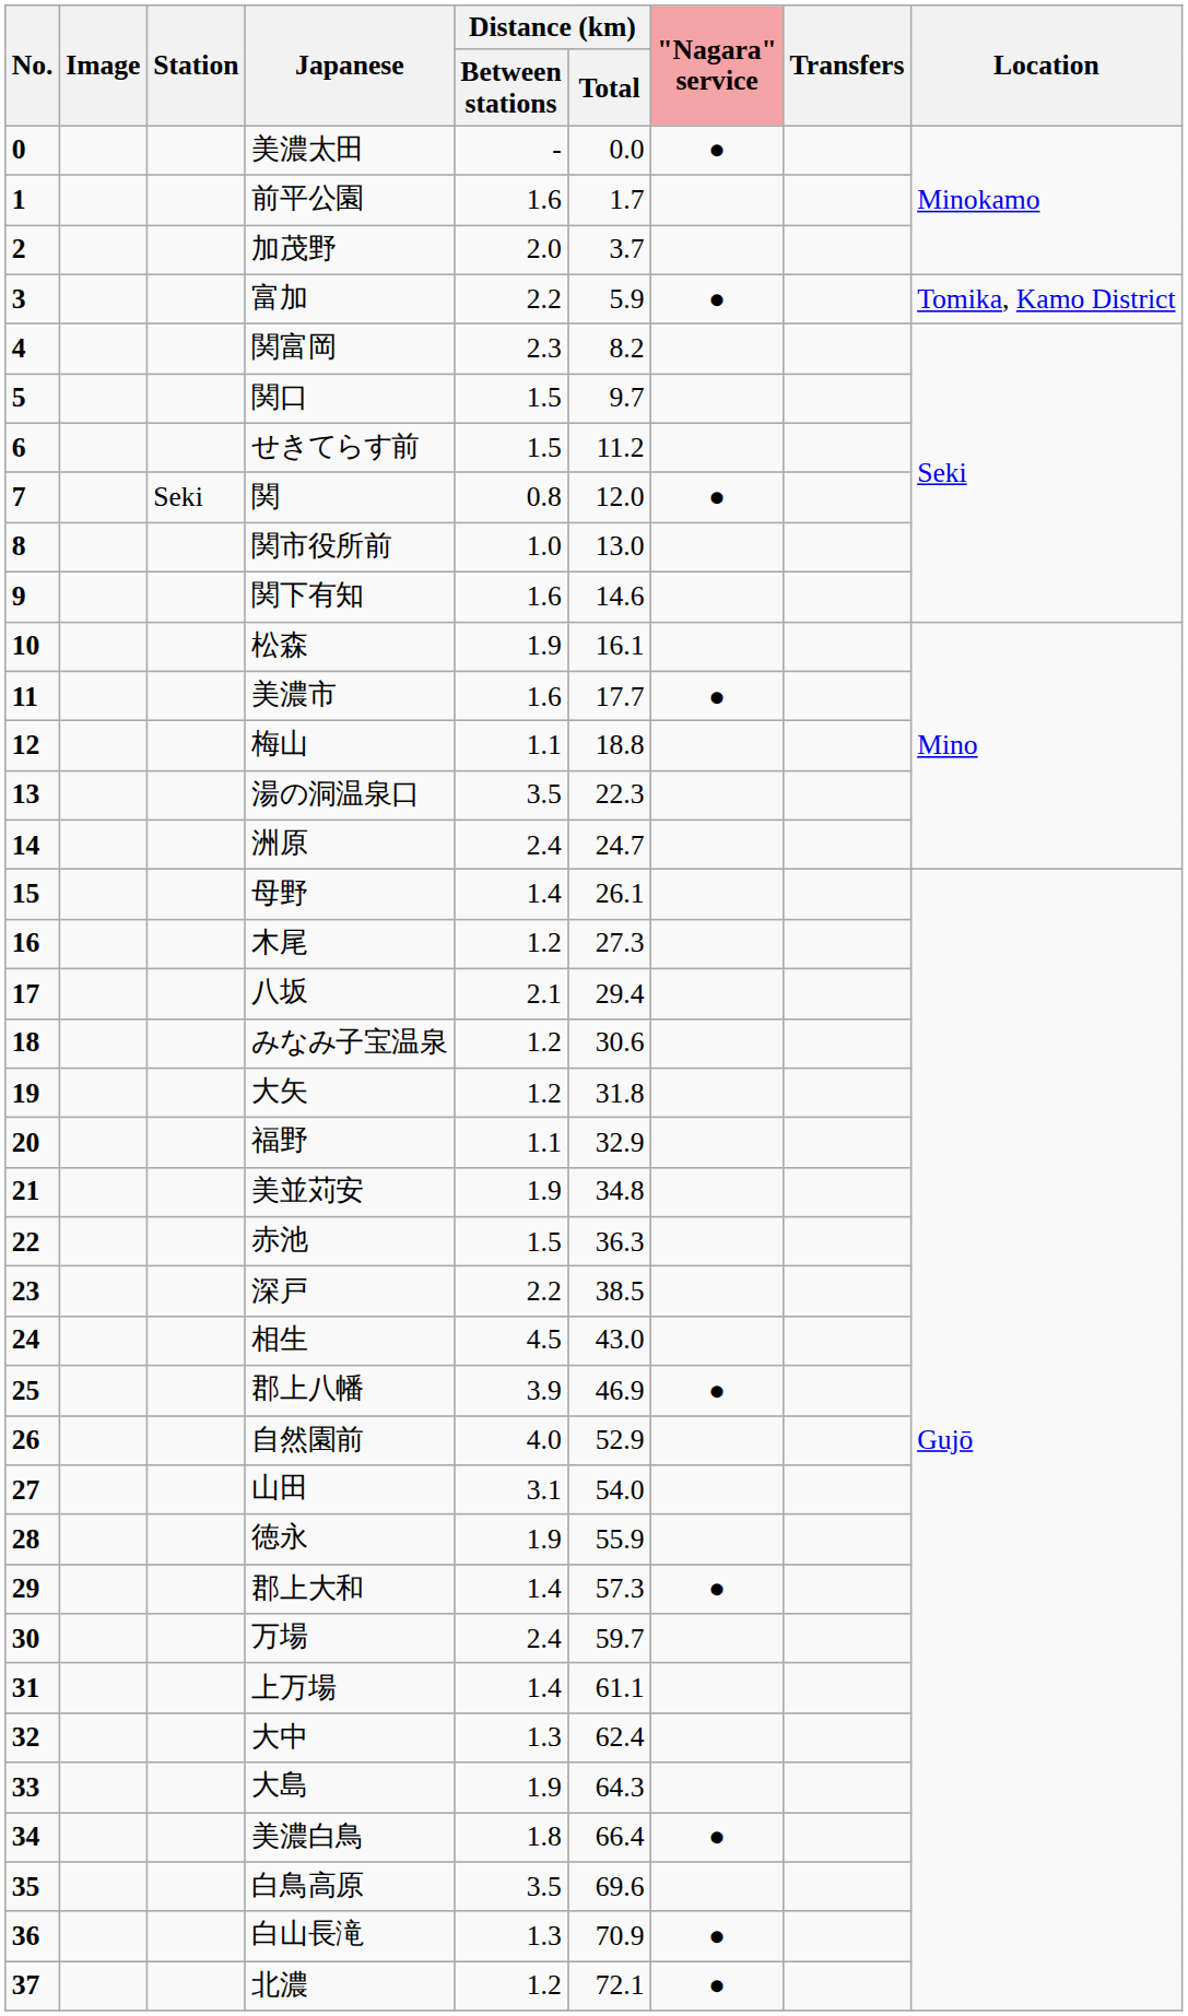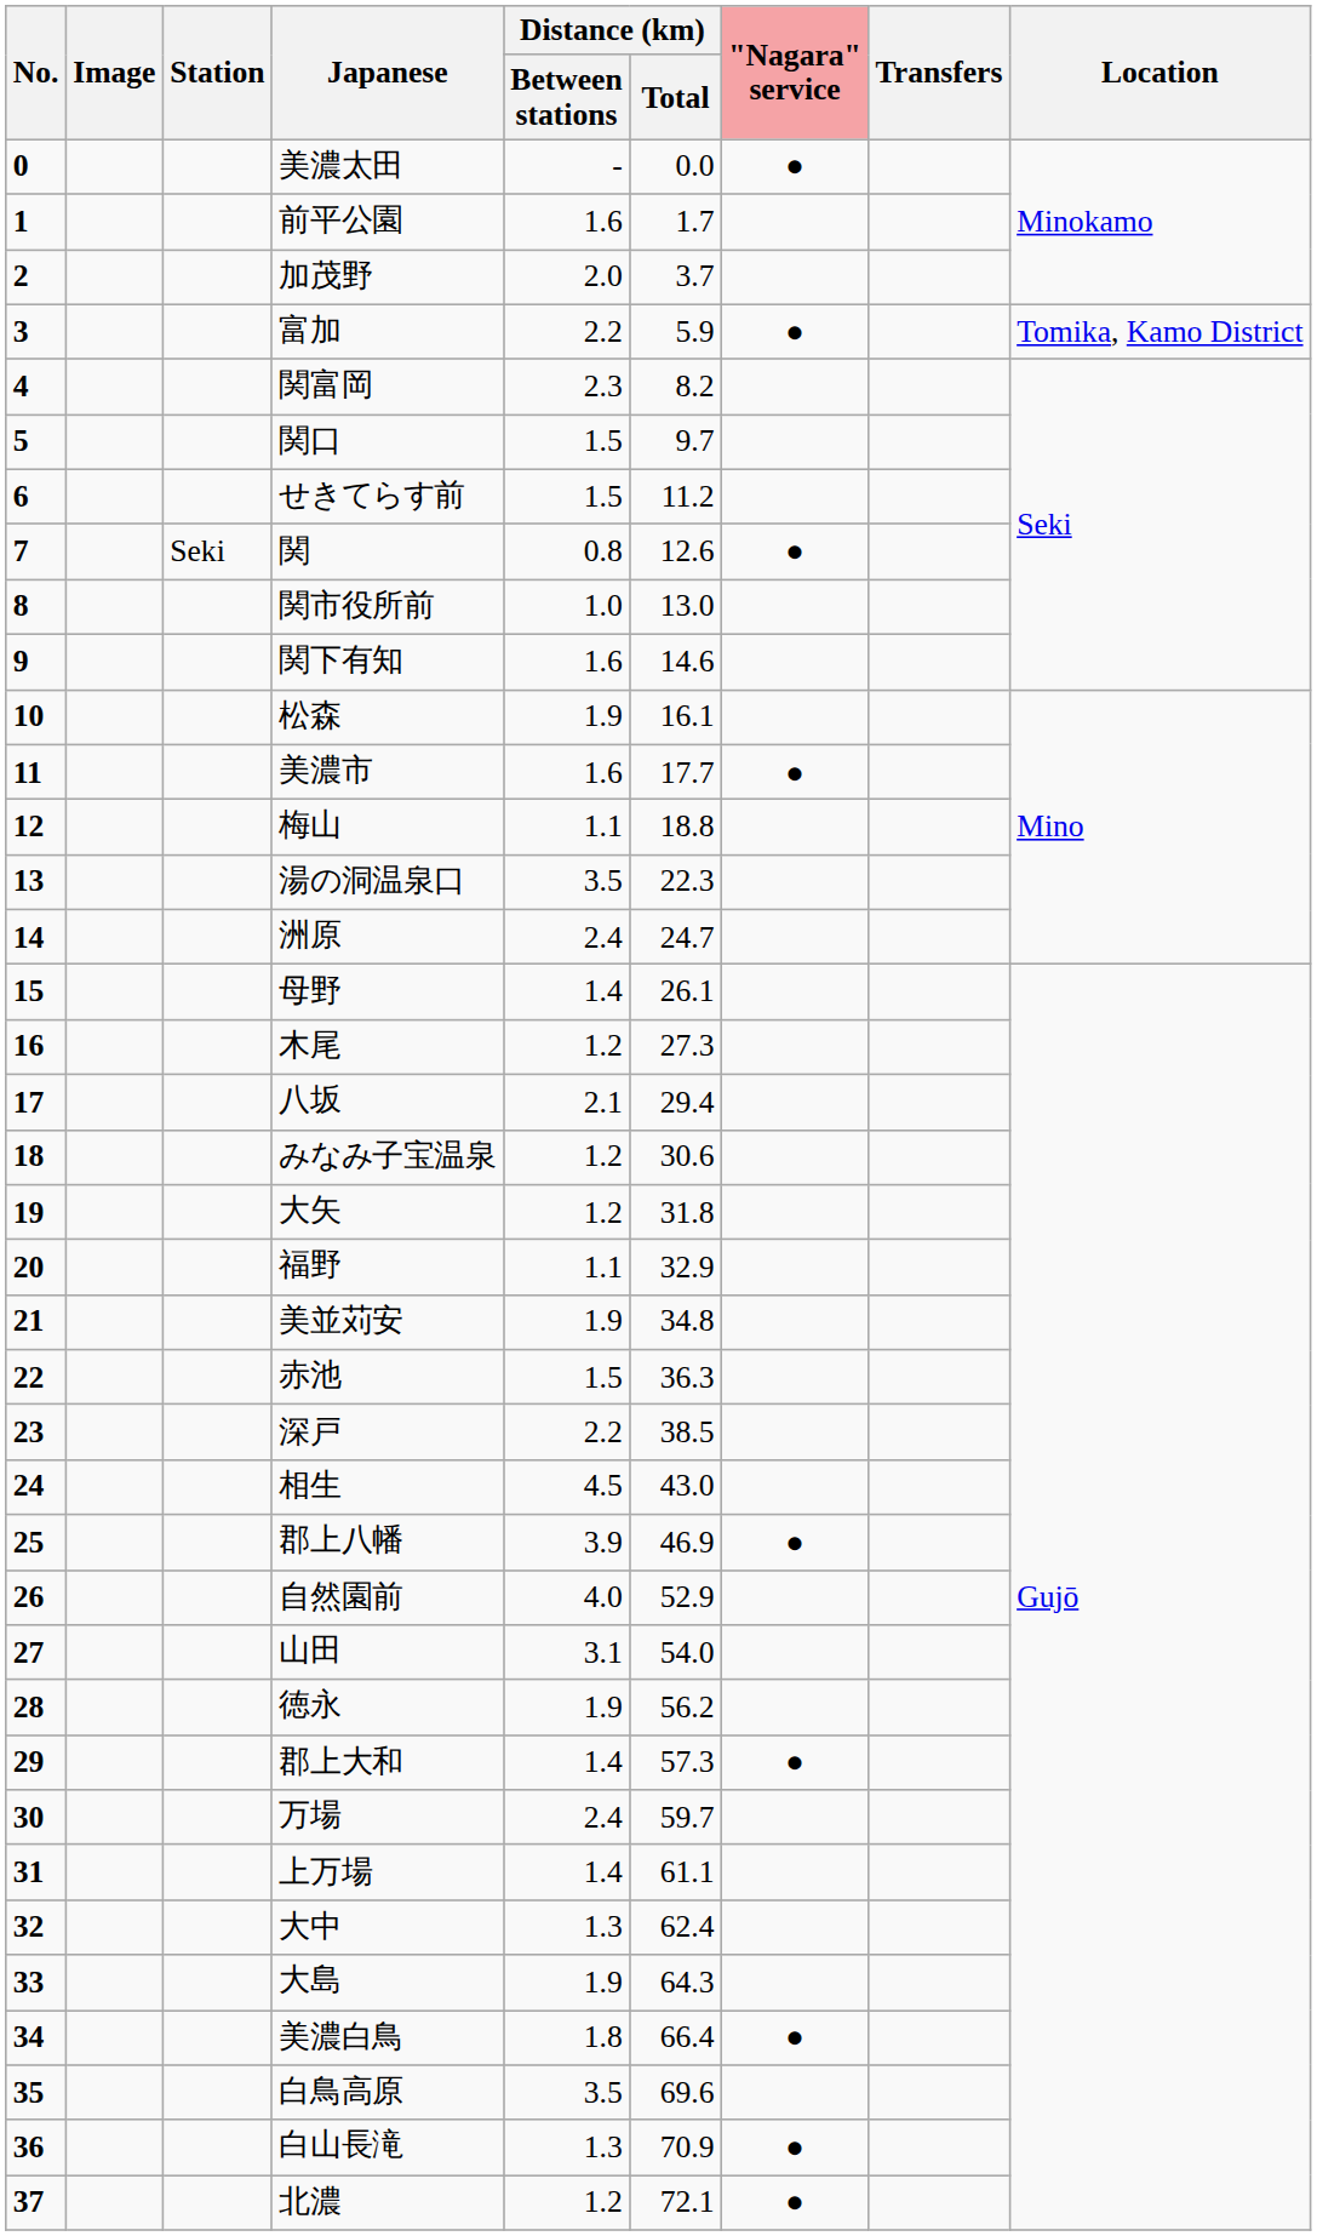 <table class="wikitable">
 <tr>
 <th rowspan="2">No.</th>
 <th rowspan="2">Image</th>
 <th rowspan="2">Station</th>
 <th rowspan="2">Japanese</th>
 <th colspan="2">Distance (km)</th>
 <th rowspan="2" style="width: 1em; background:#f5a3a6;">"Nagara" <br> service</th>
 <th rowspan="2">Transfers</th>
 <th rowspan="2" colspan="2">Location</th>
 </tr>
 <tr>
 <th style="width:2.5em;">Between<br>stations</th>
 <th style="width:2.5em;">Total</th>
 </tr>
 <tr>
 <td><strong>0</strong></td>
 <td></td>
 <td></td>
 <td>美濃太田</td>
 <td style="text-align:right;">-</td>
 <td style="text-align:right;">0.0</td>
 <td style="text-align:center;">●</td>
 <td></td>
 <td rowspan="3"><a href='#'>Minokamo</a></td>
 </tr>
 <tr>
 <td><strong>1</strong></td>
 <td></td>
 <td></td>
 <td>前平公園</td>
 <td style="text-align:right;">1.6</td>
 <td style="text-align:right;">1.7</td>
 <td></td>
 <td> </td>
 </tr>
 <tr>
 <td><strong>2</strong></td>
 <td></td>
 <td></td>
 <td>加茂野</td>
 <td style="text-align:right;">2.0</td>
 <td style="text-align:right;">3.7</td>
 <td></td>
 <td> </td>
 </tr>
 <tr>
 <td><strong>3</strong></td>
 <td></td>
 <td></td>
 <td>富加</td>
 <td style="text-align:right;">2.2</td>
 <td style="text-align:right;">5.9</td>
 <td style="text-align:center;">●</td>
 <td> </td>
 <td><a href='#'>Tomika</a>, <a href='#'>Kamo District</a></td>
 </tr>
 <tr>
 <td><strong>4</strong></td>
 <td></td>
 <td></td>
 <td>関富岡</td>
 <td style="text-align:right;">2.3</td>
 <td style="text-align:right;">8.2</td>
 <td></td>
 <td> </td>
 <td rowspan="6"><a href='#'>Seki</a></td>
 </tr>
 <tr>
 <td><strong>5</strong></td>
 <td></td>
 <td></td>
 <td>関口</td>
 <td style="text-align:right;">1.5</td>
 <td style="text-align:right;">9.7</td>
 <td></td>
 <td> </td>
 </tr>
 <tr>
 <td><strong>6</strong></td>
 <td></td>
 <td></td>
 <td>せきてらす前</td>
 <td style="text-align:right;">1.5</td>
 <td style="text-align:right;">11.2</td>
 <td></td>
 <td> </td>
 </tr>
 <tr>
 <td><strong>7</strong></td>
 <td></td>
 <td>Seki</td>
 <td>関</td>
 <td style="text-align:right;">0.8</td>
-<td style="text-align:right;">12.0</td>
+<td style="text-align:right;">12.6</td>
 <td style="text-align:center;">●</td>
 <td> </td>
 </tr>
 <tr>
 <td><strong>8</strong></td>
 <td></td>
 <td></td>
 <td>関市役所前</td>
 <td style="text-align:right;">1.0</td>
 <td style="text-align:right;">13.0</td>
 <td></td>
 <td> </td>
 </tr>
 <tr>
 <td><strong>9</strong></td>
 <td></td>
 <td></td>
 <td>関下有知</td>
 <td style="text-align:right;">1.6</td>
 <td style="text-align:right;">14.6</td>
 <td></td>
 <td> </td>
 </tr>
 <tr>
 <td><strong>10</strong></td>
 <td></td>
 <td></td>
 <td>松森</td>
 <td style="text-align:right;">1.9</td>
 <td style="text-align:right;">16.1</td>
 <td></td>
 <td> </td>
 <td rowspan="5"><a href='#'>Mino</a></td>
 </tr>
 <tr>
 <td><strong>11</strong></td>
 <td></td>
 <td></td>
 <td>美濃市</td>
 <td style="text-align:right;">1.6</td>
 <td style="text-align:right;">17.7</td>
 <td style="text-align:center;">●</td>
 <td> </td>
 </tr>
 <tr>
 <td><strong>12</strong></td>
 <td></td>
 <td></td>
 <td>梅山</td>
 <td style="text-align:right;">1.1</td>
 <td style="text-align:right;">18.8</td>
 <td></td>
 <td> </td>
 </tr>
 <tr>
 <td><strong>13</strong></td>
 <td></td>
 <td></td>
 <td>湯の洞温泉口</td>
 <td style="text-align:right;">3.5</td>
 <td style="text-align:right;">22.3</td>
 <td></td>
 <td> </td>
 </tr>
 <tr>
 <td><strong>14</strong></td>
 <td></td>
 <td></td>
 <td>洲原</td>
 <td style="text-align:right;">2.4</td>
 <td style="text-align:right;">24.7</td>
 <td></td>
 <td> </td>
 </tr>
 <tr>
 <td><strong>15</strong></td>
 <td></td>
 <td></td>
 <td>母野</td>
 <td style="text-align:right;">1.4</td>
 <td style="text-align:right;">26.1</td>
 <td></td>
 <td> </td>
 <td rowspan="23"><a href='#'>Gujō</a></td>
 </tr>
 <tr>
 <td><strong>16</strong></td>
 <td></td>
 <td></td>
 <td>木尾</td>
 <td style="text-align:right;">1.2</td>
 <td style="text-align:right;">27.3</td>
 <td></td>
 <td> </td>
 </tr>
 <tr>
 <td><strong>17</strong></td>
 <td></td>
 <td></td>
 <td>八坂</td>
 <td style="text-align:right;">2.1</td>
 <td style="text-align:right;">29.4</td>
 <td></td>
 <td> </td>
 </tr>
 <tr>
 <td><strong>18</strong></td>
 <td></td>
 <td></td>
 <td>みなみ子宝温泉</td>
 <td style="text-align:right;">1.2</td>
 <td style="text-align:right;">30.6</td>
 <td></td>
 <td> </td>
 </tr>
 <tr>
 <td><strong>19</strong></td>
 <td></td>
 <td></td>
 <td>大矢</td>
 <td style="text-align:right;">1.2</td>
 <td style="text-align:right;">31.8</td>
 <td></td>
 <td> </td>
 </tr>
 <tr>
 <td><strong>20</strong></td>
 <td></td>
 <td></td>
 <td>福野</td>
 <td style="text-align:right;">1.1</td>
 <td style="text-align:right;">32.9</td>
 <td></td>
 <td> </td>
 </tr>
 <tr>
 <td><strong>21</strong></td>
 <td></td>
 <td></td>
 <td>美並苅安</td>
 <td style="text-align:right;">1.9</td>
 <td style="text-align:right;">34.8</td>
 <td></td>
 <td> </td>
 </tr>
 <tr>
 <td><strong>22</strong></td>
 <td></td>
 <td></td>
 <td>赤池</td>
 <td style="text-align:right;">1.5</td>
 <td style="text-align:right;">36.3</td>
 <td></td>
 <td> </td>
 </tr>
 <tr>
 <td><strong>23</strong></td>
 <td></td>
 <td></td>
 <td>深戸</td>
 <td style="text-align:right;">2.2</td>
 <td style="text-align:right;">38.5</td>
 <td></td>
 <td> </td>
 </tr>
 <tr>
 <td><strong>24</strong></td>
 <td></td>
 <td></td>
 <td>相生</td>
 <td style="text-align:right;">4.5</td>
 <td style="text-align:right;">43.0</td>
 <td></td>
 <td> </td>
 </tr>
 <tr>
 <td><strong>25</strong></td>
 <td></td>
 <td></td>
 <td>郡上八幡</td>
 <td style="text-align:right;">3.9</td>
 <td style="text-align:right;">46.9</td>
 <td style="text-align:center;">●</td>
 <td> </td>
 </tr>
 <tr>
 <td><strong>26</strong></td>
 <td></td>
 <td></td>
 <td>自然園前</td>
 <td style="text-align:right;">4.0</td>
 <td style="text-align:right;">52.9</td>
 <td></td>
 <td> </td>
 </tr>
 <tr>
 <td><strong>27</strong></td>
 <td></td>
 <td></td>
 <td>山田</td>
 <td style="text-align:right;">3.1</td>
 <td style="text-align:right;">54.0</td>
 <td></td>
 <td> </td>
 </tr>
 <tr>
 <td><strong>28</strong></td>
 <td></td>
 <td></td>
 <td>徳永</td>
 <td style="text-align:right;">1.9</td>
-<td style="text-align:right;">55.9</td>
+<td style="text-align:right;">56.2</td>
 <td></td>
 <td> </td>
 </tr>
 <tr>
 <td><strong>29</strong></td>
 <td></td>
 <td></td>
 <td>郡上大和</td>
 <td style="text-align:right;">1.4</td>
 <td style="text-align:right;">57.3</td>
 <td style="text-align:center;">●</td>
 <td> </td>
 </tr>
 <tr>
 <td><strong>30</strong></td>
 <td></td>
 <td></td>
 <td>万場</td>
 <td style="text-align:right;">2.4</td>
 <td style="text-align:right;">59.7</td>
 <td></td>
 <td> </td>
 </tr>
 <tr>
 <td><strong>31</strong></td>
 <td></td>
 <td></td>
 <td>上万場</td>
 <td style="text-align:right;">1.4</td>
 <td style="text-align:right;">61.1</td>
 <td></td>
 <td> </td>
 </tr>
 <tr>
 <td><strong>32</strong></td>
 <td></td>
 <td></td>
 <td>大中</td>
 <td style="text-align:right;">1.3</td>
 <td style="text-align:right;">62.4</td>
 <td></td>
 <td> </td>
 </tr>
 <tr>
 <td><strong>33</strong></td>
 <td></td>
 <td></td>
 <td>大島</td>
 <td style="text-align:right;">1.9</td>
 <td style="text-align:right;">64.3</td>
 <td></td>
 <td> </td>
 </tr>
 <tr>
 <td><strong>34</strong></td>
 <td></td>
 <td></td>
 <td>美濃白鳥</td>
 <td style="text-align:right;">1.8</td>
 <td style="text-align:right;">66.4</td>
 <td style="text-align:center;">●</td>
 <td> </td>
 </tr>
 <tr>
 <td><strong>35</strong></td>
 <td></td>
 <td></td>
 <td>白鳥高原</td>
 <td style="text-align:right;">3.5</td>
 <td style="text-align:right;">69.6</td>
 <td></td>
 <td> </td>
 </tr>
 <tr>
 <td><strong>36</strong></td>
 <td></td>
 <td></td>
 <td>白山長滝</td>
 <td style="text-align:right;">1.3</td>
 <td style="text-align:right;">70.9</td>
 <td style="text-align:center;">●</td>
 <td> </td>
 </tr>
 <tr>
 <td><strong>37</strong></td>
 <td></td>
 <td></td>
 <td>北濃</td>
 <td style="text-align:right;">1.2</td>
 <td style="text-align:right;">72.1</td>
 <td style="text-align:center;">●</td>
 <td> </td>
 </tr>
 </table>
